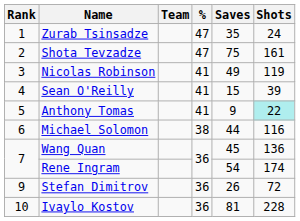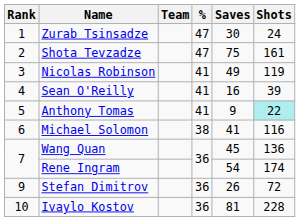 <table class="wikitable sortable" style="text-align: center;">
 <tr>
 <th>Rank</th>
 <th>Name</th>
 <th>Team</th>
 <th>%</th>
 <th>Saves</th>
 <th>Shots</th>
 </tr>
 <tr>
 <td>1</td>
 <td style="text-align: left;"><a href='#'>Zurab Tsinsadze</a></td>
 <td style="text-align: left;"></td>
 <td>47</td>
-<td>35</td>
+<td>30</td>
 <td>24</td>
 </tr>
 <tr>
 <td>2</td>
 <td style="text-align: left;"><a href='#'>Shota Tevzadze</a></td>
 <td style="text-align: left;"></td>
 <td>47</td>
 <td>75</td>
 <td>161</td>
 </tr>
 <tr>
 <td>3</td>
 <td style="text-align: left;"><a href='#'>Nicolas Robinson</a></td>
 <td style="text-align: left;"></td>
 <td>41</td>
 <td>49</td>
 <td>119</td>
 </tr>
 <tr>
 <td>4</td>
 <td style="text-align: left;"><a href='#'>Sean O'Reilly</a></td>
 <td style="text-align: left;"></td>
 <td>41</td>
-<td>15</td>
+<td>16</td>
 <td>39</td>
 </tr>
 <tr>
 <td>5</td>
 <td style="text-align: left;"><a href='#'>Anthony Tomas</a></td>
 <td style="text-align: left;"></td>
 <td>41</td>
 <td>9</td>
 <td style="background: paleturquoise;">22</td>
 </tr>
 <tr>
 <td>6</td>
 <td style="text-align: left;"><a href='#'>Michael Solomon</a></td>
 <td style="text-align: left;"></td>
 <td>38</td>
-<td>44</td>
+<td>41</td>
 <td>116</td>
 </tr>
 <tr>
 <td rowspan="2">7</td>
 <td style="text-align: left;"><a href='#'>Wang Quan</a></td>
 <td style="text-align: left;"></td>
 <td rowspan="2">36</td>
 <td>45</td>
 <td>136</td>
 </tr>
 <tr>
 <td style="text-align: left;"><a href='#'>Rene Ingram</a></td>
 <td style="text-align: left;"></td>
 <td>54</td>
 <td>174</td>
 </tr>
 <tr>
 <td>9</td>
 <td style="text-align: left;"><a href='#'>Stefan Dimitrov</a></td>
 <td style="text-align: left;"></td>
 <td>36</td>
 <td>26</td>
 <td>72</td>
 </tr>
 <tr>
 <td>10</td>
 <td style="text-align: left;"><a href='#'>Ivaylo Kostov</a></td>
 <td style="text-align: left;"></td>
 <td>36</td>
 <td>81</td>
 <td>228</td>
 </tr>
 </table>
